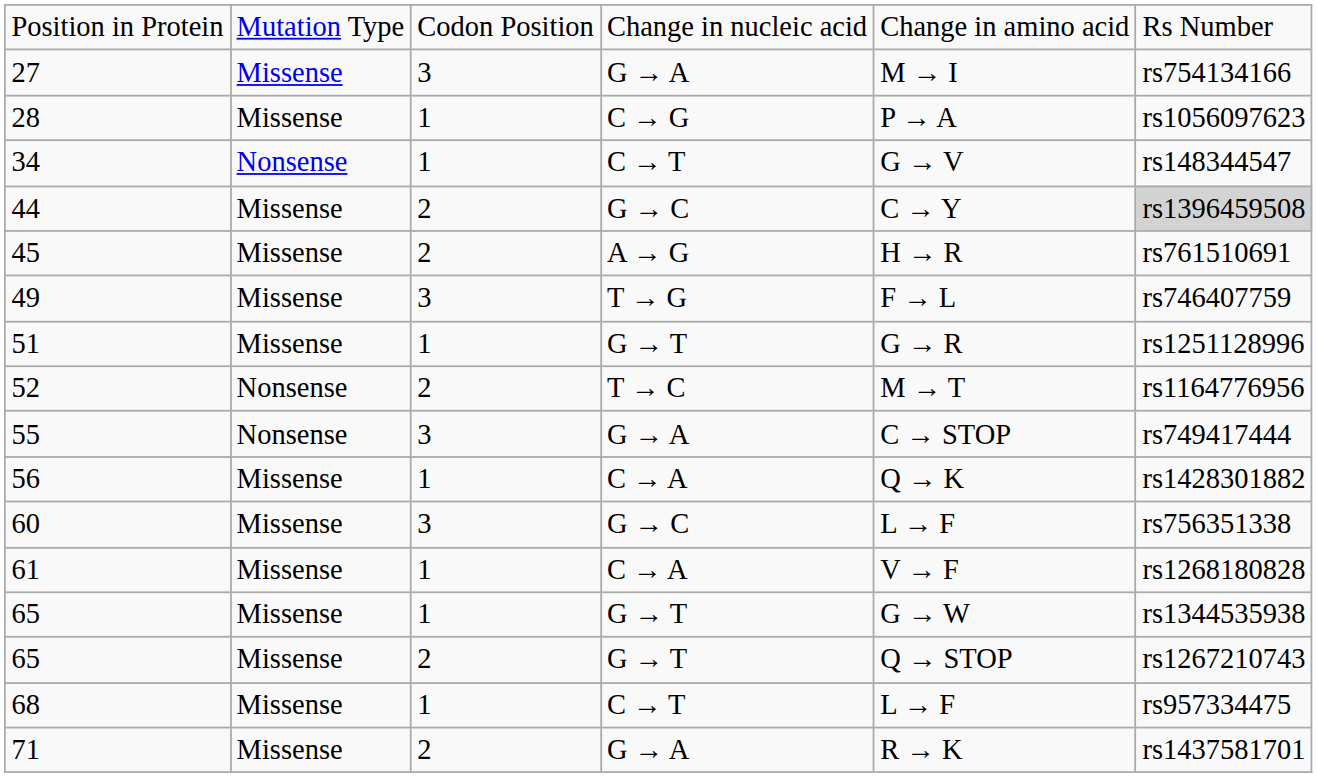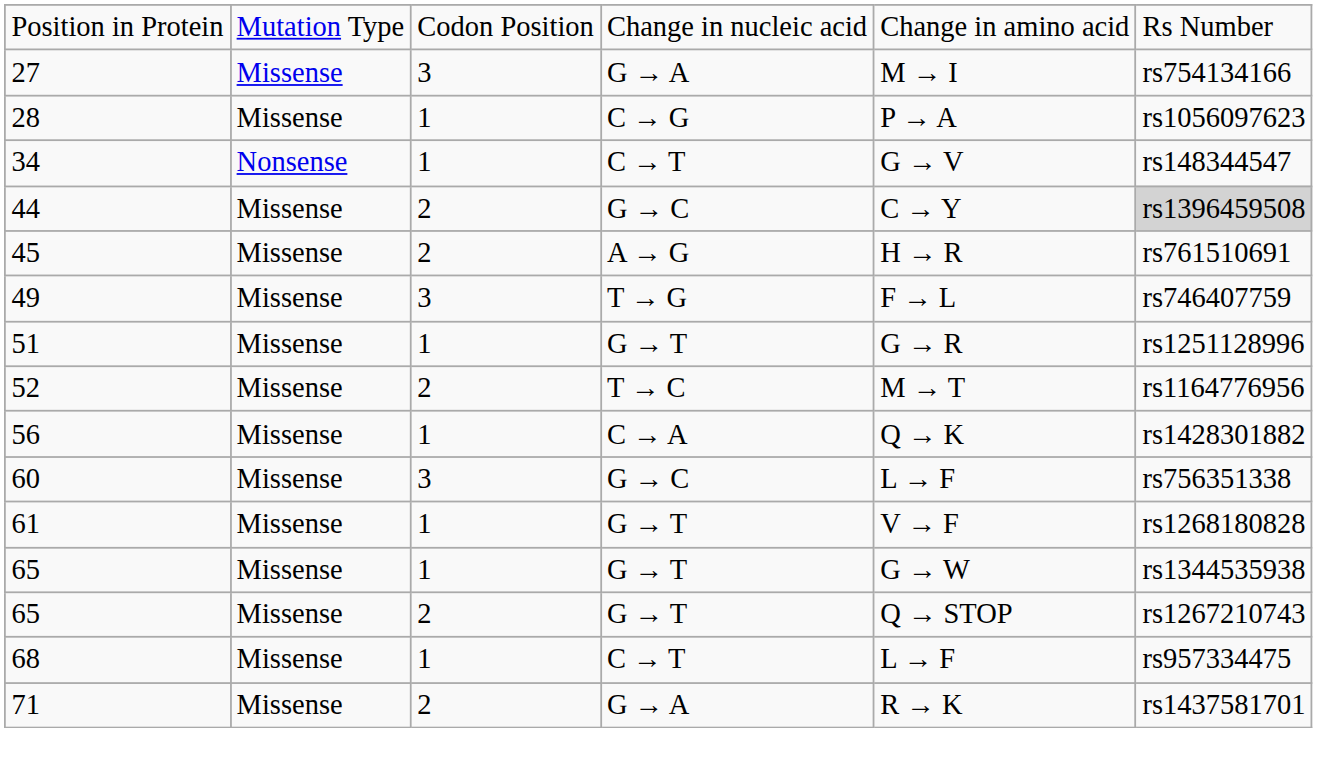 <table class="wikitable">
 <tr>
 <td>Position in Protein</td>
 <td><a href='#'>Mutation</a> Type</td>
 <td>Codon Position</td>
 <td>Change in nucleic acid</td>
 <td>Change in amino acid</td>
 <td>Rs Number</td>
 </tr>
 <tr>
 <td>27</td>
 <td><a href='#'>Missense</a></td>
 <td>3</td>
 <td>G → A</td>
 <td>M → I</td>
 <td>rs754134166</td>
 </tr>
 <tr>
 <td>28</td>
 <td>Missense</td>
 <td>1</td>
 <td>C → G</td>
 <td>P → A</td>
 <td>rs1056097623</td>
 </tr>
 <tr>
 <td>34</td>
 <td><a href='#'>Nonsense</a></td>
 <td>1</td>
 <td>C → T</td>
 <td>G → V</td>
 <td>rs148344547</td>
 </tr>
 <tr>
 <td>44</td>
 <td>Missense</td>
 <td>2</td>
 <td>G → C</td>
 <td>C → Y</td>
 <td style="background: lightgrey;">rs1396459508</td>
 </tr>
 <tr>
 <td>45</td>
 <td>Missense</td>
 <td>2</td>
 <td>A → G</td>
 <td>H → R</td>
 <td>rs761510691</td>
 </tr>
 <tr>
 <td>49</td>
 <td>Missense</td>
 <td>3</td>
 <td>T → G</td>
 <td>F → L</td>
 <td>rs746407759</td>
 </tr>
 <tr>
 <td>51</td>
 <td>Missense</td>
 <td>1</td>
 <td>G → T</td>
 <td>G → R</td>
 <td>rs1251128996</td>
 </tr>
 <tr>
 <td>52</td>
-<td>Nonsense</td>
+<td>Missense</td>
 <td>2</td>
 <td>T → C</td>
 <td>M → T</td>
 <td>rs1164776956</td>
-</tr>
-<tr>
-<td>55</td>
-<td>Nonsense</td>
-<td>3</td>
-<td>G → A</td>
-<td>C → STOP</td>
-<td>rs749417444</td>
 </tr>
 <tr>
 <td>56</td>
 <td>Missense</td>
 <td>1</td>
 <td>C → A</td>
 <td>Q → K</td>
 <td>rs1428301882</td>
 </tr>
 <tr>
 <td>60</td>
 <td>Missense</td>
 <td>3</td>
 <td>G → C</td>
 <td>L → F</td>
 <td>rs756351338</td>
 </tr>
 <tr>
 <td>61</td>
 <td>Missense</td>
 <td>1</td>
-<td>C → A</td>
+<td>G → T</td>
 <td>V → F</td>
 <td>rs1268180828</td>
 </tr>
 <tr>
 <td>65</td>
 <td>Missense</td>
 <td>1</td>
 <td>G → T</td>
 <td>G → W</td>
 <td>rs1344535938</td>
 </tr>
 <tr>
 <td>65</td>
 <td>Missense</td>
 <td>2</td>
 <td>G → T</td>
 <td>Q → STOP</td>
 <td>rs1267210743</td>
 </tr>
 <tr>
 <td>68</td>
 <td>Missense</td>
 <td>1</td>
 <td>C → T</td>
 <td>L → F</td>
 <td>rs957334475</td>
 </tr>
 <tr>
 <td>71</td>
 <td>Missense</td>
 <td>2</td>
 <td>G → A</td>
 <td>R → K</td>
 <td>rs1437581701</td>
 </tr>
 </table>
